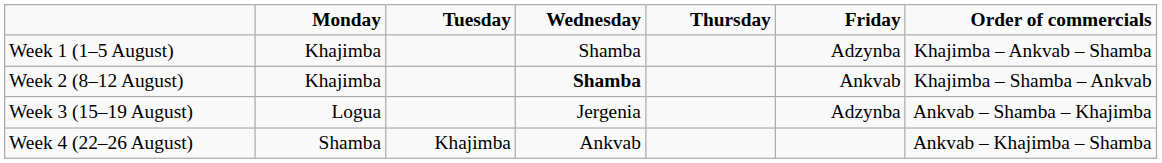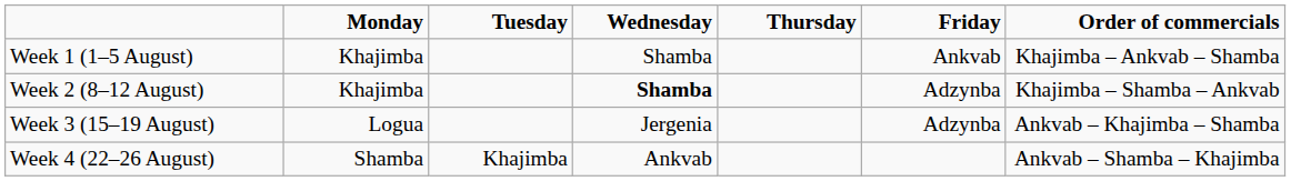 <table class="wikitable" style="text-align:right;">
 <tr>
 <td style="width: 200px;"></td>
 <td style="width: 100px;"><strong>Monday</strong></td>
 <td style="width: 100px;"><strong>Tuesday</strong></td>
 <td style="width: 100px;"><strong>Wednesday</strong></td>
 <td style="width: 100px;"><strong>Thursday</strong></td>
 <td style="width: 100px;"><strong>Friday</strong></td>
 <td style="width: 200px;"><strong>Order of commercials</strong></td>
 </tr>
 <tr>
 <td style="text-align:left">Week 1 (1–5 August)</td>
 <td>Khajimba</td>
 <td></td>
 <td>Shamba</td>
 <td></td>
-<td>Adzynba</td>
+<td>Ankvab</td>
 <td>Khajimba – Ankvab – Shamba</td>
 </tr>
 <tr>
 <td style="text-align:left">Week 2 (8–12 August)</td>
 <td>Khajimba</td>
 <td></td>
 <td><strong>Shamba</strong></td>
 <td></td>
-<td>Ankvab</td>
+<td>Adzynba</td>
 <td>Khajimba – Shamba – Ankvab</td>
 </tr>
 <tr>
 <td style="text-align:left">Week 3 (15–19 August)</td>
 <td>Logua</td>
 <td></td>
 <td>Jergenia</td>
 <td></td>
 <td>Adzynba</td>
-<td>Ankvab – Shamba – Khajimba</td>
+<td>Ankvab – Khajimba – Shamba</td>
 </tr>
 <tr>
 <td style="text-align:left">Week 4 (22–26 August)</td>
 <td>Shamba</td>
 <td>Khajimba</td>
 <td>Ankvab</td>
 <td></td>
 <td></td>
-<td>Ankvab – Khajimba – Shamba</td>
+<td>Ankvab – Shamba – Khajimba</td>
 </tr>
 </table>
